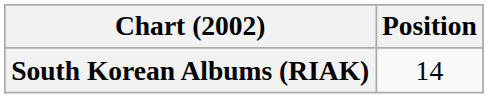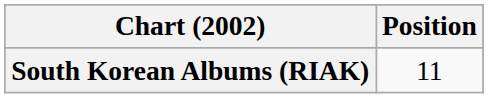 <table class="wikitable plainrowheaders" style="text-align:center">
 <tr>
 <th scope="col">Chart (2002)</th>
 <th scope="col">Position</th>
 </tr>
 <tr>
 <th scope="row">South Korean Albums (RIAK)</th>
-<td>14</td>
+<td>11</td>
 </tr>
 </table>
